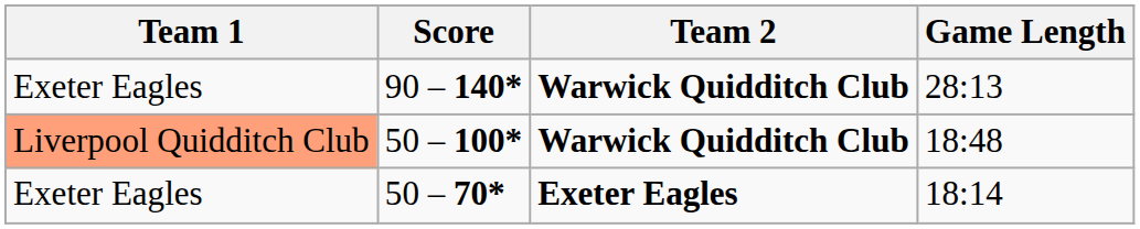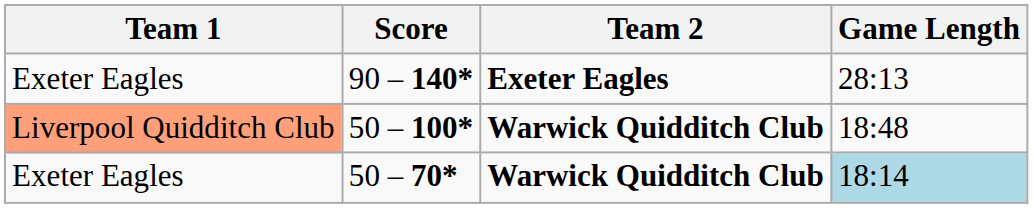 <table class="wikitable">
 <tr>
 <th>Team 1</th>
 <th>Score</th>
 <th>Team 2</th>
 <th>Game Length</th>
 </tr>
 <tr>
 <td>Exeter Eagles</td>
 <td>90 – <strong>140*</strong></td>
-<td><strong>Warwick Quidditch Club</strong></td>
+<td><strong>Exeter Eagles</strong></td>
 <td>28:13</td>
 </tr>
 <tr>
 <td style="background: lightsalmon;">Liverpool Quidditch Club</td>
 <td>50 – <strong>100*</strong></td>
 <td><strong>Warwick Quidditch Club</strong></td>
 <td>18:48</td>
 </tr>
 <tr>
 <td>Exeter Eagles</td>
 <td>50 – <strong>70*</strong></td>
-<td><strong>Exeter Eagles</strong></td>
-<td>18:14</td>
+<td><strong>Warwick Quidditch Club</strong></td>
+<td style="background: lightblue;">18:14</td>
 </tr>
 </table>
